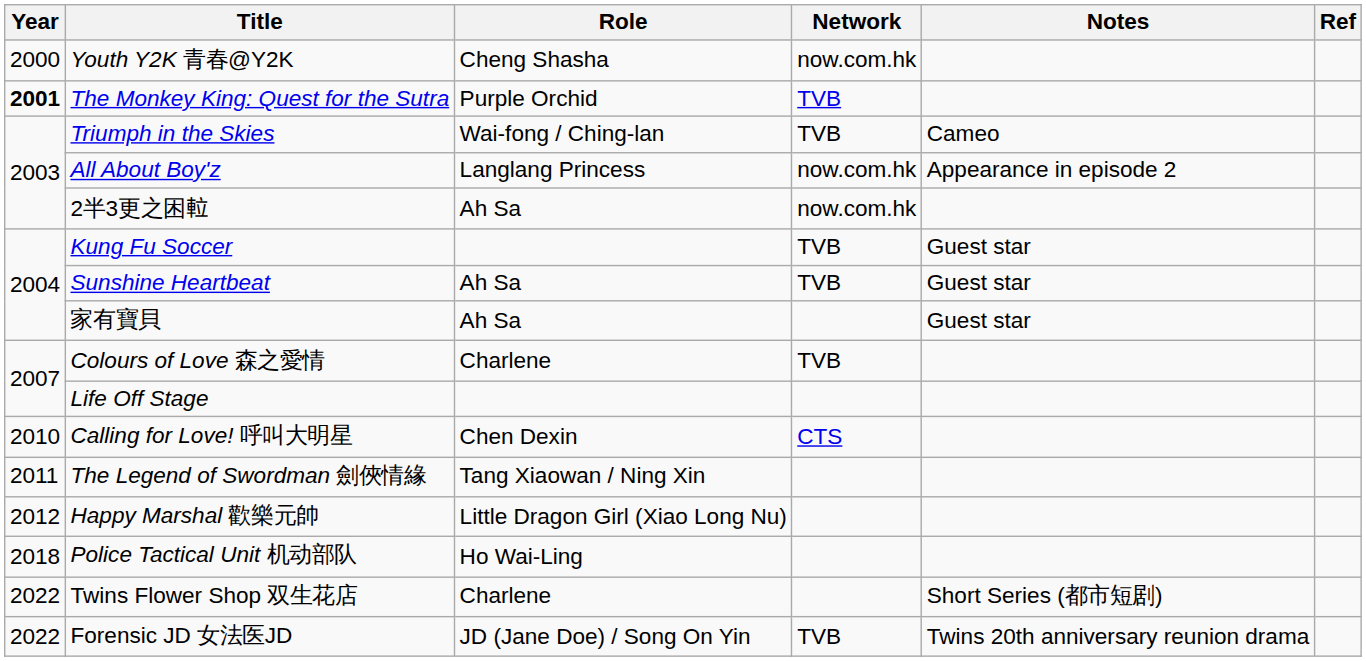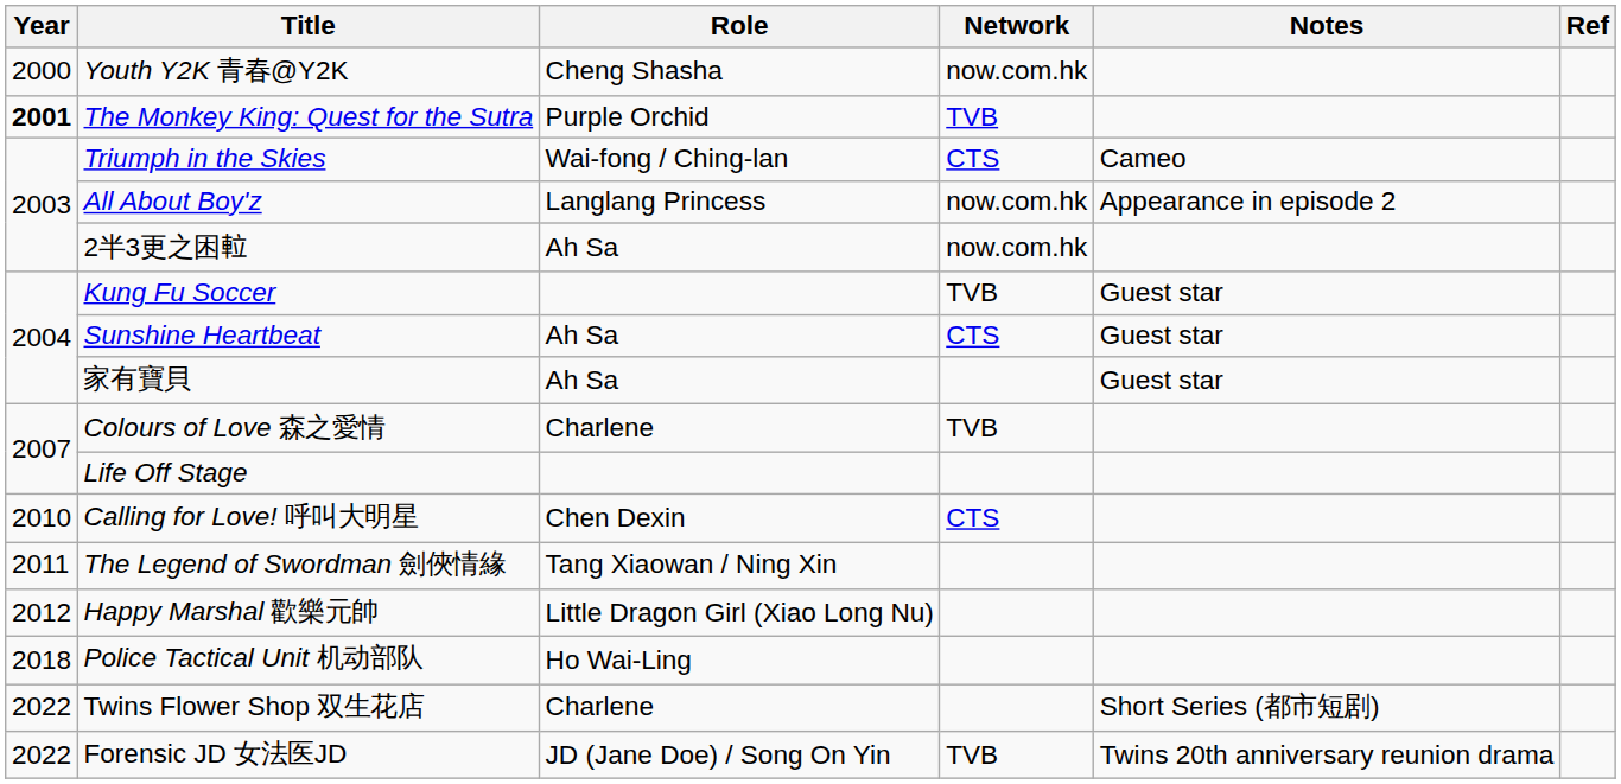 <table class="wikitable sortable">
 <tr>
 <th>Year</th>
 <th>Title</th>
 <th>Role</th>
 <th>Network</th>
 <th class="unsortable">Notes</th>
 <th>Ref</th>
 </tr>
 <tr>
 <td>2000</td>
 <td><em>Youth Y2K</em> 青春@Y2K</td>
 <td>Cheng Shasha</td>
 <td>now.com.hk</td>
 <td></td>
 <td></td>
 </tr>
 <tr>
 <td><strong>2001</strong></td>
 <td><em><a href='#'>The Monkey King: Quest for the Sutra</a></em></td>
 <td>Purple Orchid</td>
 <td><a href='#'>TVB</a></td>
 <td></td>
 <td></td>
 </tr>
 <tr>
 <td rowspan="3">2003</td>
 <td><em><a href='#'>Triumph in the Skies</a></em></td>
 <td>Wai-fong / Ching-lan</td>
-<td>TVB</td>
+<td><a href='#'>CTS</a></td>
 <td>Cameo</td>
 <td></td>
 </tr>
 <tr>
 <td><em><a href='#'>All About Boy'z</a></em></td>
 <td>Langlang Princess</td>
 <td>now.com.hk</td>
 <td>Appearance in episode 2</td>
 <td></td>
 </tr>
 <tr>
 <td>2半3更之困𨋢</td>
 <td>Ah Sa</td>
 <td>now.com.hk</td>
 <td></td>
 <td></td>
 </tr>
 <tr>
 <td rowspan="3">2004</td>
 <td><em><a href='#'>Kung Fu Soccer</a></em></td>
 <td></td>
 <td>TVB</td>
 <td>Guest star</td>
 <td></td>
 </tr>
 <tr>
 <td><em><a href='#'>Sunshine Heartbeat</a></em></td>
 <td>Ah Sa</td>
-<td>TVB</td>
+<td><a href='#'>CTS</a></td>
 <td>Guest star</td>
 <td></td>
 </tr>
 <tr>
 <td>家有寶貝</td>
 <td>Ah Sa</td>
 <td></td>
 <td>Guest star</td>
 <td></td>
 </tr>
 <tr>
 <td rowspan="2">2007</td>
 <td><em>Colours of Love</em> 森之愛情</td>
 <td>Charlene</td>
 <td>TVB</td>
 <td></td>
 <td></td>
 </tr>
 <tr>
 <td><em>Life Off Stage</em></td>
 <td></td>
 <td></td>
 <td></td>
 <td></td>
 </tr>
 <tr>
 <td>2010</td>
 <td><em>Calling for Love!</em> 呼叫大明星</td>
 <td>Chen Dexin</td>
 <td><a href='#'>CTS</a></td>
 <td></td>
 <td></td>
 </tr>
 <tr>
 <td>2011</td>
 <td><em>The Legend of Swordman</em> 劍俠情緣</td>
 <td>Tang Xiaowan / Ning Xin</td>
 <td></td>
 <td></td>
 <td></td>
 </tr>
 <tr>
 <td>2012</td>
 <td><em>Happy Marshal</em> 歡樂元帥</td>
 <td>Little Dragon Girl (Xiao Long Nu)</td>
 <td></td>
 <td></td>
 <td></td>
 </tr>
 <tr>
 <td>2018</td>
 <td><em>Police Tactical Unit</em> 机动部队</td>
 <td>Ho Wai-Ling</td>
 <td></td>
 <td></td>
 <td></td>
 </tr>
 <tr>
 <td>2022</td>
 <td>Twins Flower Shop 双生花店</td>
 <td>Charlene</td>
 <td></td>
 <td>Short Series (都市短剧)</td>
 <td></td>
 </tr>
 <tr>
 <td>2022</td>
 <td>Forensic JD 女法医JD</td>
 <td>JD (Jane Doe) / Song On Yin</td>
 <td>TVB</td>
 <td>Twins 20th anniversary reunion drama</td>
 <td></td>
 </tr>
 </table>
